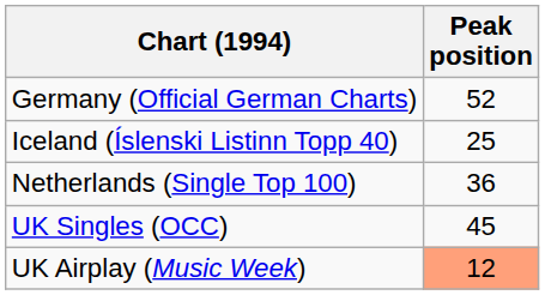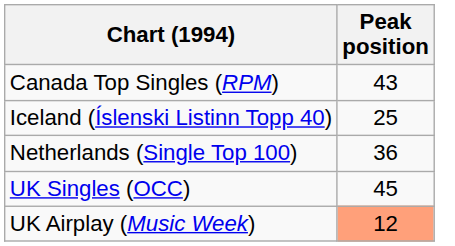 <table class="wikitable">
 <tr>
 <th align="left">Chart (1994)</th>
 <th align="center">Peak<br>position</th>
 </tr>
 <tr>
-<td align="left">Germany (<a href='#'>Official German Charts</a>)</td>
-<td align="center">52</td>
+<td align="left">Canada Top Singles (<em><a href='#'>RPM</a></em>)</td>
+<td align="center">43</td>
 </tr>
 <tr>
 <td align="left">Iceland (<a href='#'>Íslenski Listinn Topp 40</a>)</td>
 <td align="center">25</td>
 </tr>
 <tr>
 <td align="left">Netherlands (<a href='#'>Single Top 100</a>)</td>
 <td align="center">36</td>
 </tr>
 <tr>
 <td align="left"><a href='#'>UK Singles</a> (<a href='#'>OCC</a>)</td>
 <td align="center">45</td>
 </tr>
 <tr>
 <td align="left">UK Airplay (<em><a href='#'>Music Week</a></em>)</td>
 <td align="center" style="background: lightsalmon;">12</td>
 </tr>
 </table>
